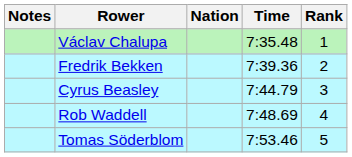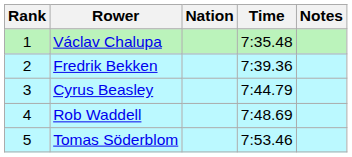 <table class="wikitable sortable" style="text-align:center">
 <tr>
-<th>Notes</th>
+<th>Rank</th>
 <th>Rower</th>
 <th>Nation</th>
 <th>Time</th>
-<th>Rank</th>
+<th>Notes</th>
 </tr>
 <tr bgcolor=bbf3bb>
-<td></td>
+<td>1</td>
 <td align=left><a href='#'>Václav Chalupa</a></td>
 <td align=left></td>
 <td>7:35.48</td>
-<td>1</td>
+<td></td>
 </tr>
 <tr bgcolor=bbf9ff>
-<td></td>
+<td>2</td>
 <td align=left><a href='#'>Fredrik Bekken</a></td>
 <td align=left></td>
 <td>7:39.36</td>
-<td>2</td>
+<td></td>
 </tr>
 <tr bgcolor=bbf9ff>
-<td></td>
+<td>3</td>
 <td align=left><a href='#'>Cyrus Beasley</a></td>
 <td align=left></td>
 <td>7:44.79</td>
-<td>3</td>
+<td></td>
 </tr>
 <tr bgcolor=bbf9ff>
-<td></td>
+<td>4</td>
 <td align=left><a href='#'>Rob Waddell</a></td>
 <td align=left></td>
 <td>7:48.69</td>
-<td>4</td>
+<td></td>
 </tr>
 <tr bgcolor=bbf9ff>
-<td></td>
+<td>5</td>
 <td align=left><a href='#'>Tomas Söderblom</a></td>
 <td align=left></td>
 <td>7:53.46</td>
-<td>5</td>
+<td></td>
 </tr>
 </table>
